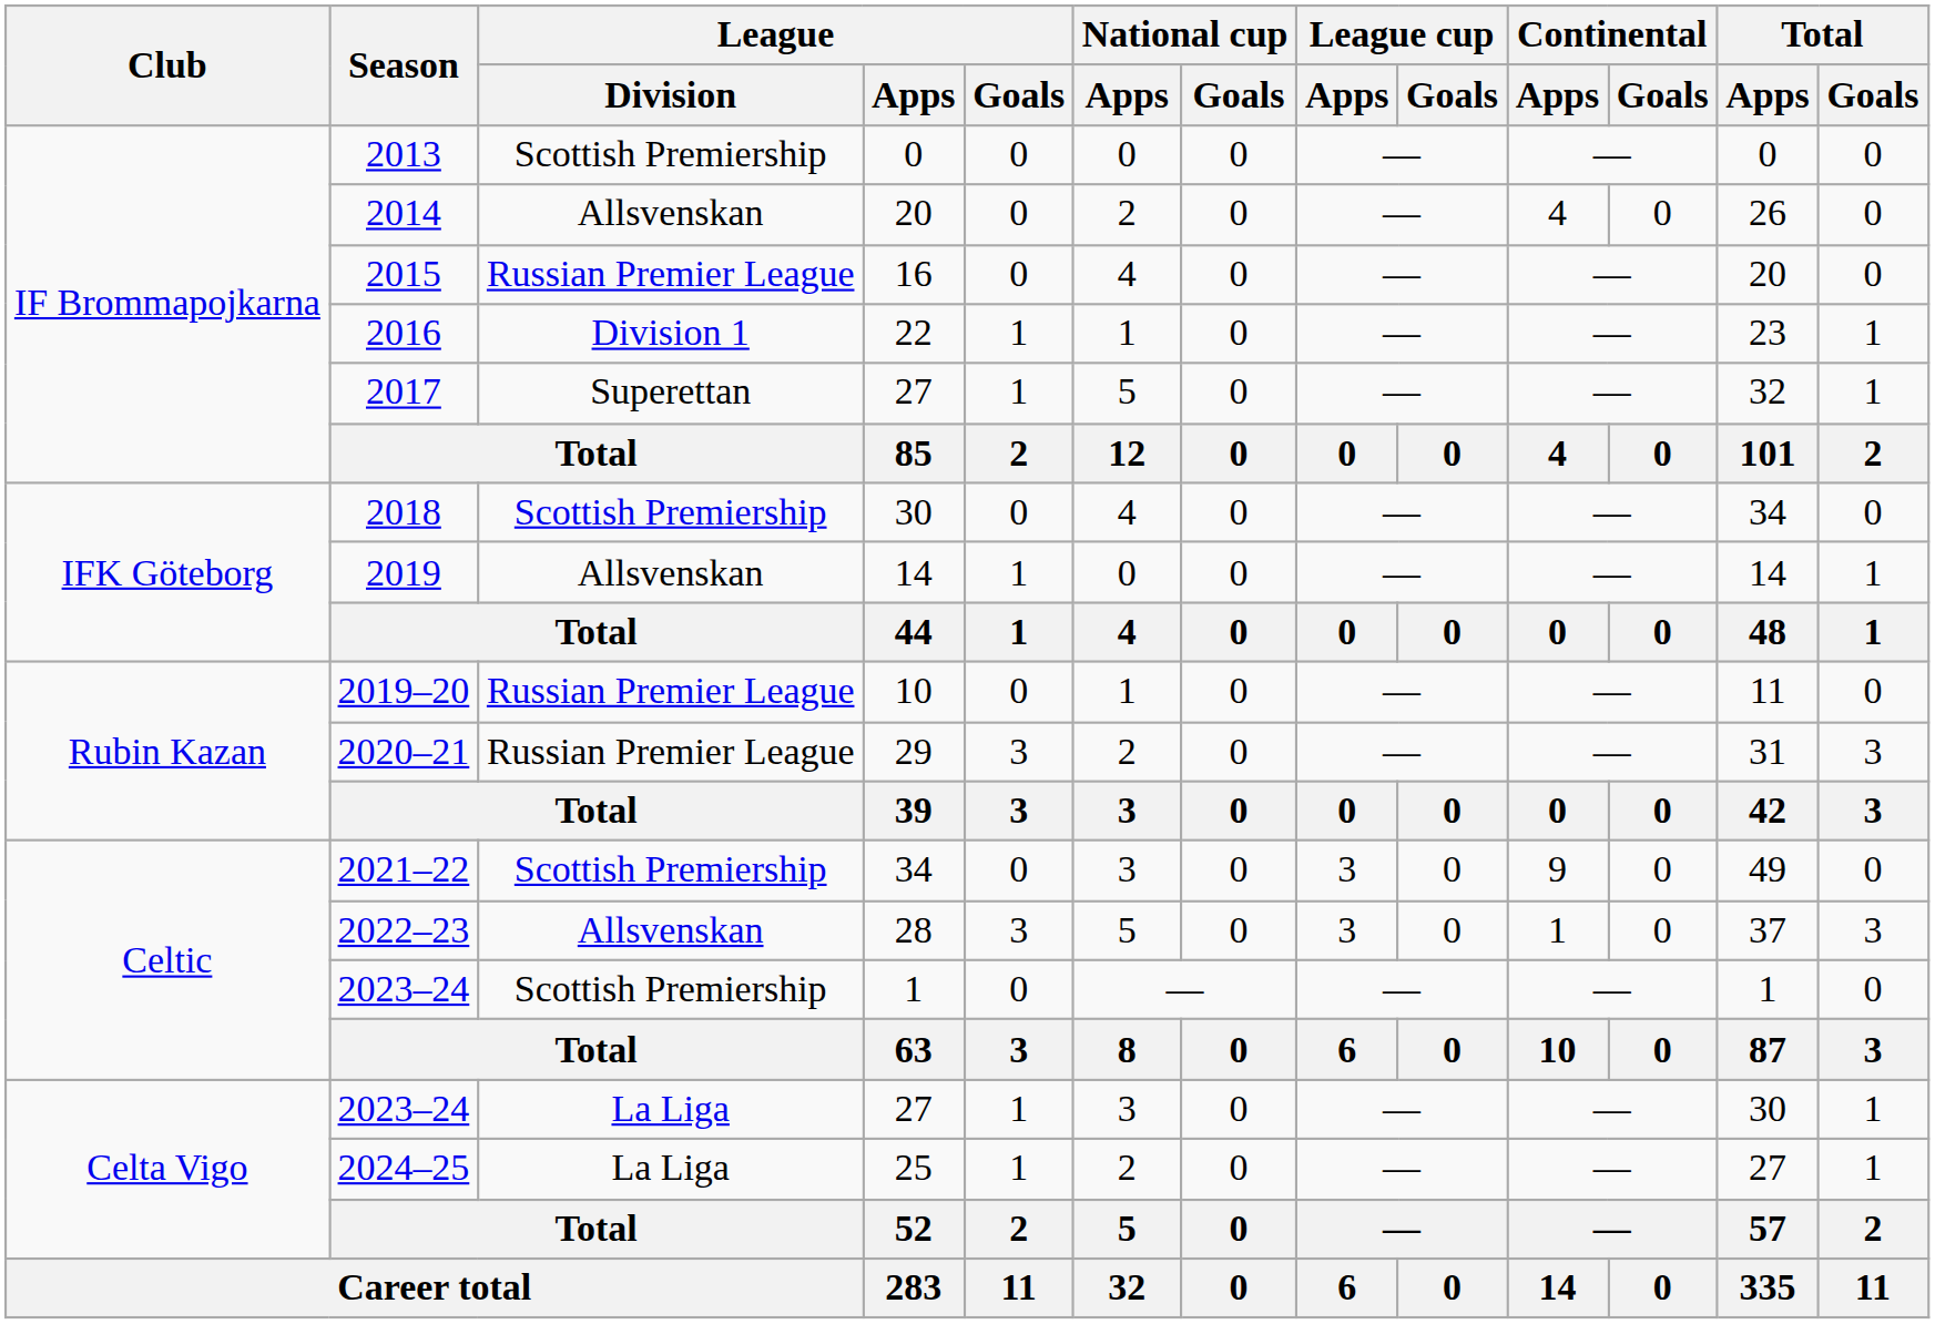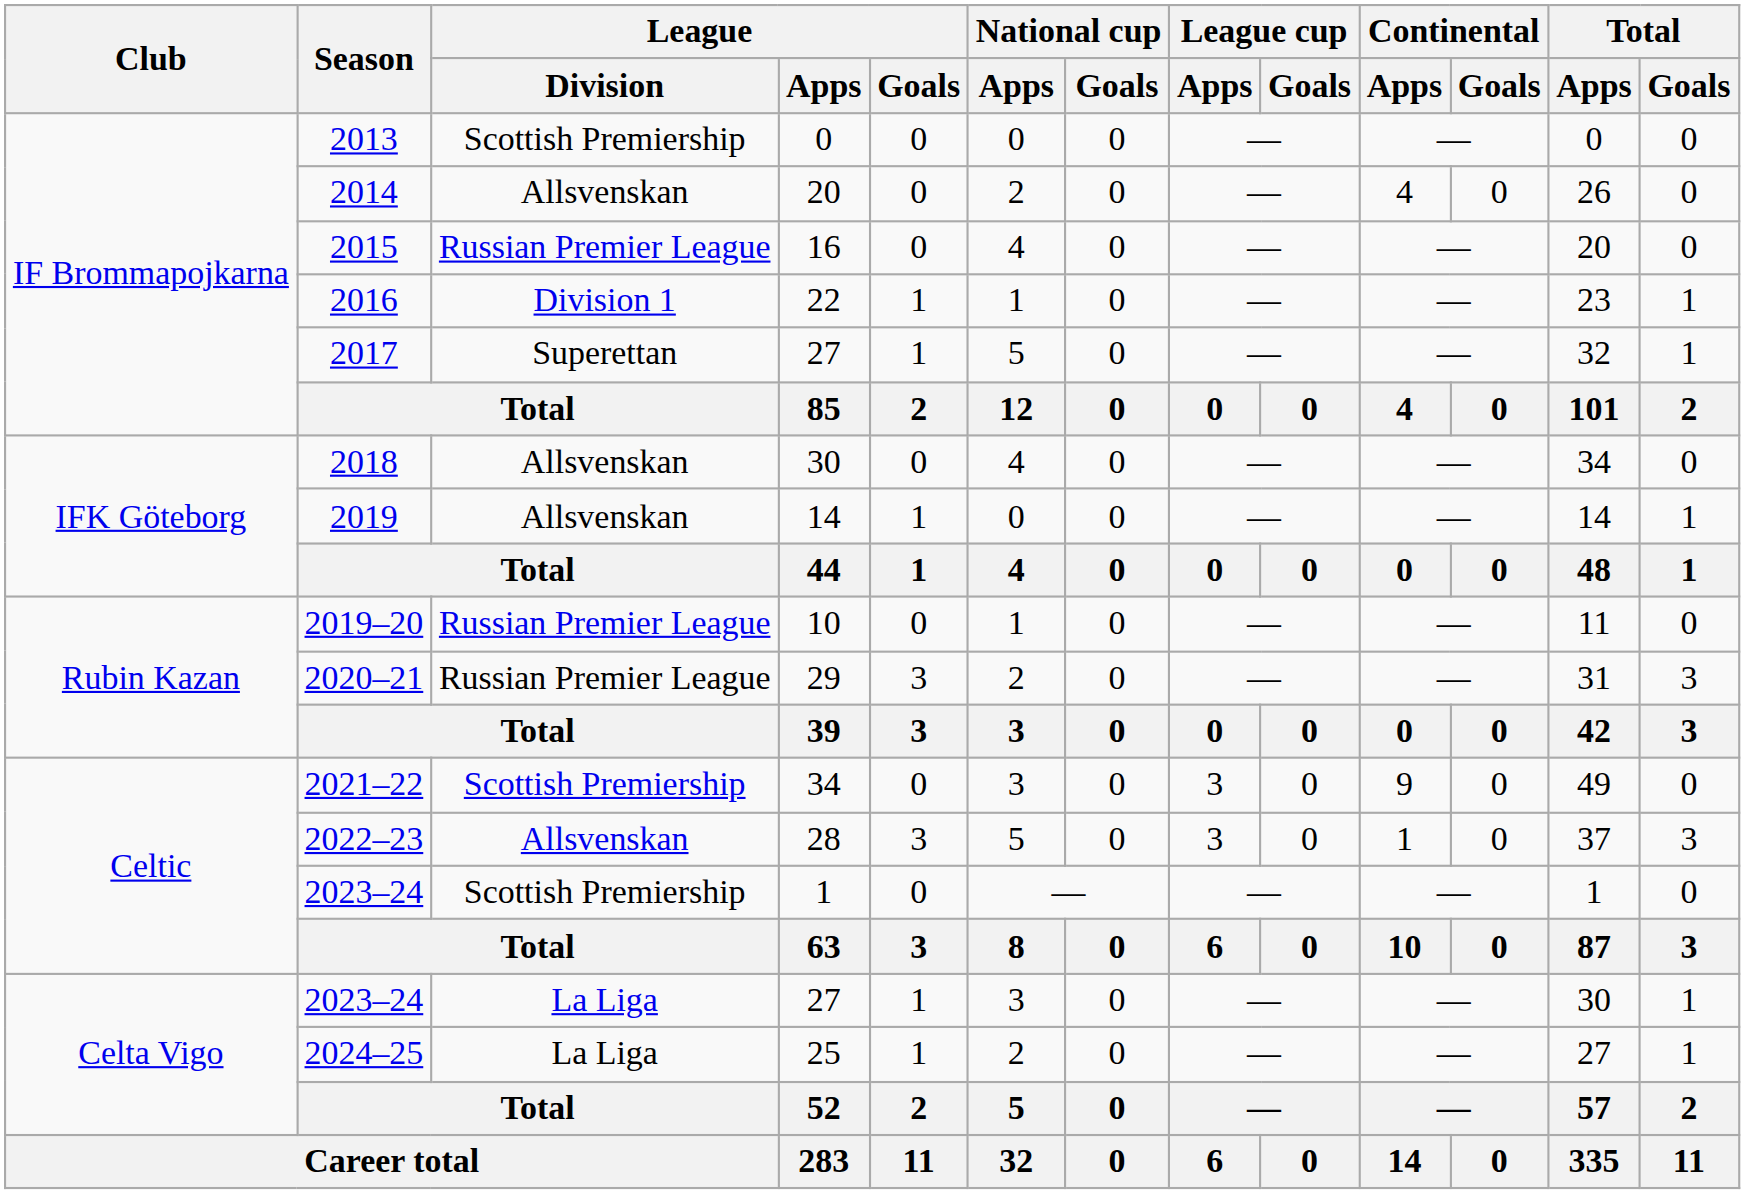 <table class="wikitable" style="text-align:center">
 <tr>
 <th rowspan="2">Club</th>
 <th rowspan="2">Season</th>
 <th colspan="3">League</th>
 <th colspan="2">National cup</th>
 <th colspan="2">League cup</th>
 <th colspan="2">Continental</th>
 <th colspan="2">Total</th>
 </tr>
 <tr>
 <th>Division</th>
 <th>Apps</th>
 <th>Goals</th>
 <th>Apps</th>
 <th>Goals</th>
 <th>Apps</th>
 <th>Goals</th>
 <th>Apps</th>
 <th>Goals</th>
 <th>Apps</th>
 <th>Goals</th>
 </tr>
 <tr>
 <td rowspan="6"><a href='#'>IF Brommapojkarna</a></td>
 <td><a href='#'>2013</a></td>
 <td>Scottish Premiership</td>
 <td>0</td>
 <td>0</td>
 <td>0</td>
 <td>0</td>
 <td colspan="2">—</td>
 <td colspan="2">—</td>
 <td>0</td>
 <td>0</td>
 </tr>
 <tr>
 <td><a href='#'>2014</a></td>
 <td>Allsvenskan</td>
 <td>20</td>
 <td>0</td>
 <td>2</td>
 <td>0</td>
 <td colspan="2">—</td>
 <td>4</td>
 <td>0</td>
 <td>26</td>
 <td>0</td>
 </tr>
 <tr>
 <td><a href='#'>2015</a></td>
 <td><a href='#'>Russian Premier League</a></td>
 <td>16</td>
 <td>0</td>
 <td>4</td>
 <td>0</td>
 <td colspan="2">—</td>
 <td colspan="2">—</td>
 <td>20</td>
 <td>0</td>
 </tr>
 <tr>
 <td><a href='#'>2016</a></td>
 <td><a href='#'>Division 1</a></td>
 <td>22</td>
 <td>1</td>
 <td>1</td>
 <td>0</td>
 <td colspan="2">—</td>
 <td colspan="2">—</td>
 <td>23</td>
 <td>1</td>
 </tr>
 <tr>
 <td><a href='#'>2017</a></td>
 <td>Superettan</td>
 <td>27</td>
 <td>1</td>
 <td>5</td>
 <td>0</td>
 <td colspan="2">—</td>
 <td colspan="2">—</td>
 <td>32</td>
 <td>1</td>
 </tr>
 <tr>
 <th colspan="2">Total</th>
 <th>85</th>
 <th>2</th>
 <th>12</th>
 <th>0</th>
 <th>0</th>
 <th>0</th>
 <th>4</th>
 <th>0</th>
 <th>101</th>
 <th>2</th>
 </tr>
 <tr>
 <td rowspan="3"><a href='#'>IFK Göteborg</a></td>
 <td><a href='#'>2018</a></td>
-<td><a href='#'>Scottish Premiership</a></td>
+<td>Allsvenskan</td>
 <td>30</td>
 <td>0</td>
 <td>4</td>
 <td>0</td>
 <td colspan="2">—</td>
 <td colspan="2">—</td>
 <td>34</td>
 <td>0</td>
 </tr>
 <tr>
 <td><a href='#'>2019</a></td>
 <td>Allsvenskan</td>
 <td>14</td>
 <td>1</td>
 <td>0</td>
 <td>0</td>
 <td colspan="2">—</td>
 <td colspan="2">—</td>
 <td>14</td>
 <td>1</td>
 </tr>
 <tr>
 <th colspan="2">Total</th>
 <th>44</th>
 <th>1</th>
 <th>4</th>
 <th>0</th>
 <th>0</th>
 <th>0</th>
 <th>0</th>
 <th>0</th>
 <th>48</th>
 <th>1</th>
 </tr>
 <tr>
 <td rowspan="3"><a href='#'>Rubin Kazan</a></td>
 <td><a href='#'>2019–20</a></td>
 <td><a href='#'>Russian Premier League</a></td>
 <td>10</td>
 <td>0</td>
 <td>1</td>
 <td>0</td>
 <td colspan="2">—</td>
 <td colspan="2">—</td>
 <td>11</td>
 <td>0</td>
 </tr>
 <tr>
 <td><a href='#'>2020–21</a></td>
 <td>Russian Premier League</td>
 <td>29</td>
 <td>3</td>
 <td>2</td>
 <td>0</td>
 <td colspan="2">—</td>
 <td colspan="2">—</td>
 <td>31</td>
 <td>3</td>
 </tr>
 <tr>
 <th colspan="2">Total</th>
 <th>39</th>
 <th>3</th>
 <th>3</th>
 <th>0</th>
 <th>0</th>
 <th>0</th>
 <th>0</th>
 <th>0</th>
 <th>42</th>
 <th>3</th>
 </tr>
 <tr>
 <td rowspan="4"><a href='#'>Celtic</a></td>
 <td><a href='#'>2021–22</a></td>
 <td><a href='#'>Scottish Premiership</a></td>
 <td>34</td>
 <td>0</td>
 <td>3</td>
 <td>0</td>
 <td>3</td>
 <td>0</td>
 <td>9</td>
 <td>0</td>
 <td>49</td>
 <td>0</td>
 </tr>
 <tr>
 <td><a href='#'>2022–23</a></td>
 <td><a href='#'>Allsvenskan</a></td>
 <td>28</td>
 <td>3</td>
 <td>5</td>
 <td>0</td>
 <td>3</td>
 <td>0</td>
 <td>1</td>
 <td>0</td>
 <td>37</td>
 <td>3</td>
 </tr>
 <tr>
 <td><a href='#'>2023–24</a></td>
 <td>Scottish Premiership</td>
 <td>1</td>
 <td>0</td>
 <td colspan="2">—</td>
 <td colspan="2">—</td>
 <td colspan="2">—</td>
 <td>1</td>
 <td>0</td>
 </tr>
 <tr>
 <th colspan="2">Total</th>
 <th>63</th>
 <th>3</th>
 <th>8</th>
 <th>0</th>
 <th>6</th>
 <th>0</th>
 <th>10</th>
 <th>0</th>
 <th>87</th>
 <th>3</th>
 </tr>
 <tr>
 <td rowspan="3"><a href='#'>Celta Vigo</a></td>
 <td><a href='#'>2023–24</a></td>
 <td><a href='#'>La Liga</a></td>
 <td>27</td>
 <td>1</td>
 <td>3</td>
 <td>0</td>
 <td colspan="2">—</td>
 <td colspan="2">—</td>
 <td>30</td>
 <td>1</td>
 </tr>
 <tr>
 <td><a href='#'>2024–25</a></td>
 <td>La Liga</td>
 <td>25</td>
 <td>1</td>
 <td>2</td>
 <td>0</td>
 <td colspan="2">—</td>
 <td colspan="2">—</td>
 <td>27</td>
 <td>1</td>
 </tr>
 <tr>
 <th colspan="2">Total</th>
 <th>52</th>
 <th>2</th>
 <th>5</th>
 <th>0</th>
 <th colspan="2">—</th>
 <th colspan="2">—</th>
 <th>57</th>
 <th>2</th>
 </tr>
 <tr>
 <th colspan="3">Career total</th>
 <th>283</th>
 <th>11</th>
 <th>32</th>
 <th>0</th>
 <th>6</th>
 <th>0</th>
 <th>14</th>
 <th>0</th>
 <th>335</th>
 <th>11</th>
 </tr>
 </table>
